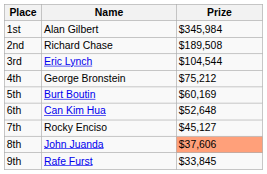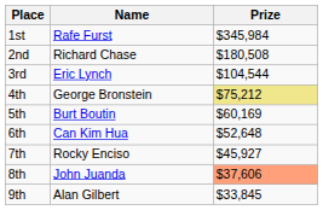 <table class="wikitable">
 <tr>
 <th width="50">Place</th>
 <th width="200">Name</th>
 <th width="125">Prize</th>
 </tr>
 <tr>
 <td>1st</td>
-<td>Alan Gilbert</td>
+<td><a href='#'>Rafe Furst</a></td>
 <td>$345,984</td>
 </tr>
 <tr>
 <td>2nd</td>
 <td>Richard Chase</td>
-<td>$189,508</td>
+<td>$180,508</td>
 </tr>
 <tr>
 <td>3rd</td>
 <td><a href='#'>Eric Lynch</a></td>
 <td>$104,544</td>
 </tr>
 <tr>
 <td>4th</td>
 <td>George Bronstein</td>
-<td>$75,212</td>
+<td style="background: khaki;">$75,212</td>
 </tr>
 <tr>
 <td>5th</td>
 <td><a href='#'>Burt Boutin</a></td>
 <td>$60,169</td>
 </tr>
 <tr>
 <td>6th</td>
 <td><a href='#'>Can Kim Hua</a></td>
 <td>$52,648</td>
 </tr>
 <tr>
 <td>7th</td>
 <td>Rocky Enciso</td>
-<td>$45,127</td>
+<td>$45,927</td>
 </tr>
 <tr>
 <td>8th</td>
 <td><a href='#'>John Juanda</a></td>
 <td style="background: lightsalmon;">$37,606</td>
 </tr>
 <tr>
 <td>9th</td>
-<td><a href='#'>Rafe Furst</a></td>
+<td>Alan Gilbert</td>
 <td>$33,845</td>
 </tr>
 </table>
